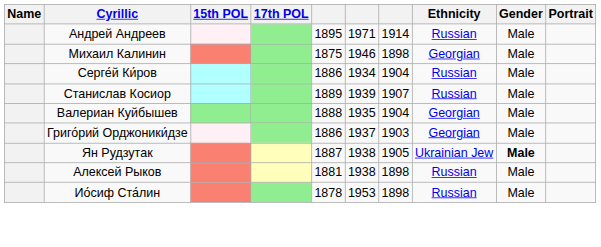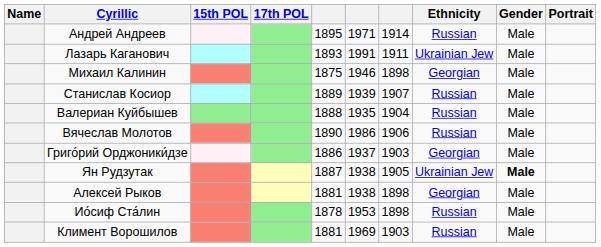 <table class="wikitable sortable" style=text-align:center>
 <tr>
 <th scope="col">Name</th>
 <th scope="col" class="unsortable"><a href='#'>Cyrillic</a></th>
 <th scope="col"><a href='#'>15th POL</a></th>
 <th scope="col"><a href='#'>17th POL</a></th>
 <th scope="col"></th>
 <th scope="col"></th>
 <th scope="col"></th>
 <th scope="col">Ethnicity</th>
 <th scope="col">Gender</th>
 <th scope="col" class="unsortable">Portrait</th>
 </tr>
 <tr>
 <th align="center" scope="row" style="font-weight:normal;"></th>
 <td>Андрей Андреев</td>
 <td bgcolor = LavenderBlush></td>
 <td bgcolor = LightGreen></td>
 <td>1895</td>
 <td>1971</td>
 <td>1914</td>
 <td><a href='#'>Russian</a></td>
 <td>Male</td>
 <td></td>
 </tr>
 <tr>
 <th align="center" scope="row" style="font-weight:normal;"></th>
+<td>Лазарь Каганович</td>
+<td bgcolor = #B2FFFF></td>
+<td bgcolor = LightGreen></td>
+<td>1893</td>
+<td>1991</td>
+<td>1911</td>
+<td><a href='#'>Ukrainian Jew</a></td>
+<td>Male</td>
+<td></td>
+</tr>
+<tr>
+<th align="center" scope="row" style="font-weight:normal;"></th>
 <td>Михаил Калинин</td>
 <td bgcolor = Salmon></td>
 <td bgcolor = LightGreen></td>
 <td>1875</td>
 <td>1946</td>
 <td>1898</td>
 <td><a href='#'>Georgian</a></td>
-<td>Male</td>
-<td></td>
-</tr>
-<tr>
-<th align="center" scope="row" style="font-weight:normal;"></th>
-<td>Серге́й Ки́ров</td>
-<td bgcolor = #B2FFFF></td>
-<td bgcolor = LightGreen></td>
-<td>1886</td>
-<td>1934</td>
-<td>1904</td>
-<td><a href='#'>Russian</a></td>
 <td>Male</td>
 <td></td>
 </tr>
 <tr>
 <th align="center" scope="row" style="font-weight:normal;"></th>
 <td>Станислав Косиор</td>
 <td bgcolor = #B2FFFF></td>
 <td bgcolor = LightGreen></td>
 <td>1889</td>
 <td>1939</td>
 <td>1907</td>
 <td><a href='#'>Russian</a></td>
 <td>Male</td>
 <td></td>
 </tr>
 <tr>
 <th align="center" scope="row" style="font-weight:normal;"></th>
 <td>Валериан Куйбышев</td>
 <td bgcolor = LightGreen></td>
 <td bgcolor = LightGreen></td>
 <td>1888</td>
 <td>1935</td>
 <td>1904</td>
-<td><a href='#'>Georgian</a></td>
+<td><a href='#'>Russian</a></td>
+<td>Male</td>
+<td></td>
+</tr>
+<tr>
+<th align="center" scope="row" style="font-weight:normal;"></th>
+<td>Вячеслав Молотов</td>
+<td bgcolor = Salmon></td>
+<td bgcolor = LightGreen></td>
+<td>1890</td>
+<td>1986</td>
+<td>1906</td>
+<td><a href='#'>Russian</a></td>
 <td>Male</td>
 <td></td>
 </tr>
 <tr>
 <th align="center" scope="row" style="font-weight:normal;"></th>
 <td>Григо́рий Орджоники́дзе</td>
 <td bgcolor = LavenderBlush></td>
 <td bgcolor = LightGreen></td>
 <td>1886</td>
 <td>1937</td>
 <td>1903</td>
 <td><a href='#'>Georgian</a></td>
 <td>Male</td>
 <td></td>
 </tr>
 <tr>
 <th align="center" scope="row" style="font-weight:normal;"></th>
 <td>Ян Рудзутак</td>
 <td bgcolor = Salmon></td>
 <td bgcolor = ffffbb></td>
 <td>1887</td>
 <td>1938</td>
 <td>1905</td>
 <td><a href='#'>Ukrainian Jew</a></td>
 <td><strong>Male</strong></td>
 <td></td>
 </tr>
 <tr>
 <th align="center" scope="row" style="font-weight:normal;"></th>
 <td>Алексей Рыков</td>
 <td bgcolor = Salmon></td>
 <td bgcolor = ffffbb></td>
 <td>1881</td>
 <td>1938</td>
 <td>1898</td>
-<td><a href='#'>Russian</a></td>
+<td><a href='#'>Georgian</a></td>
 <td>Male</td>
 <td></td>
 </tr>
 <tr>
 <th align="center" scope="row" style="font-weight:normal;"></th>
 <td>Ио́сиф Ста́лин</td>
 <td bgcolor = Salmon></td>
 <td bgcolor = LightGreen></td>
 <td>1878</td>
 <td>1953</td>
 <td>1898</td>
 <td><a href='#'>Russian</a></td>
 <td>Male</td>
 <td></td>
 </tr>
+<tr>
+<th align="center" scope="row" style="font-weight:normal;"></th>
+<td>Климент Ворошилов</td>
+<td bgcolor = Salmon></td>
+<td bgcolor = LightGreen></td>
+<td>1881</td>
+<td>1969</td>
+<td>1903</td>
+<td><a href='#'>Russian</a></td>
+<td>Male</td>
+<td></td>
+</tr>
 </table>
